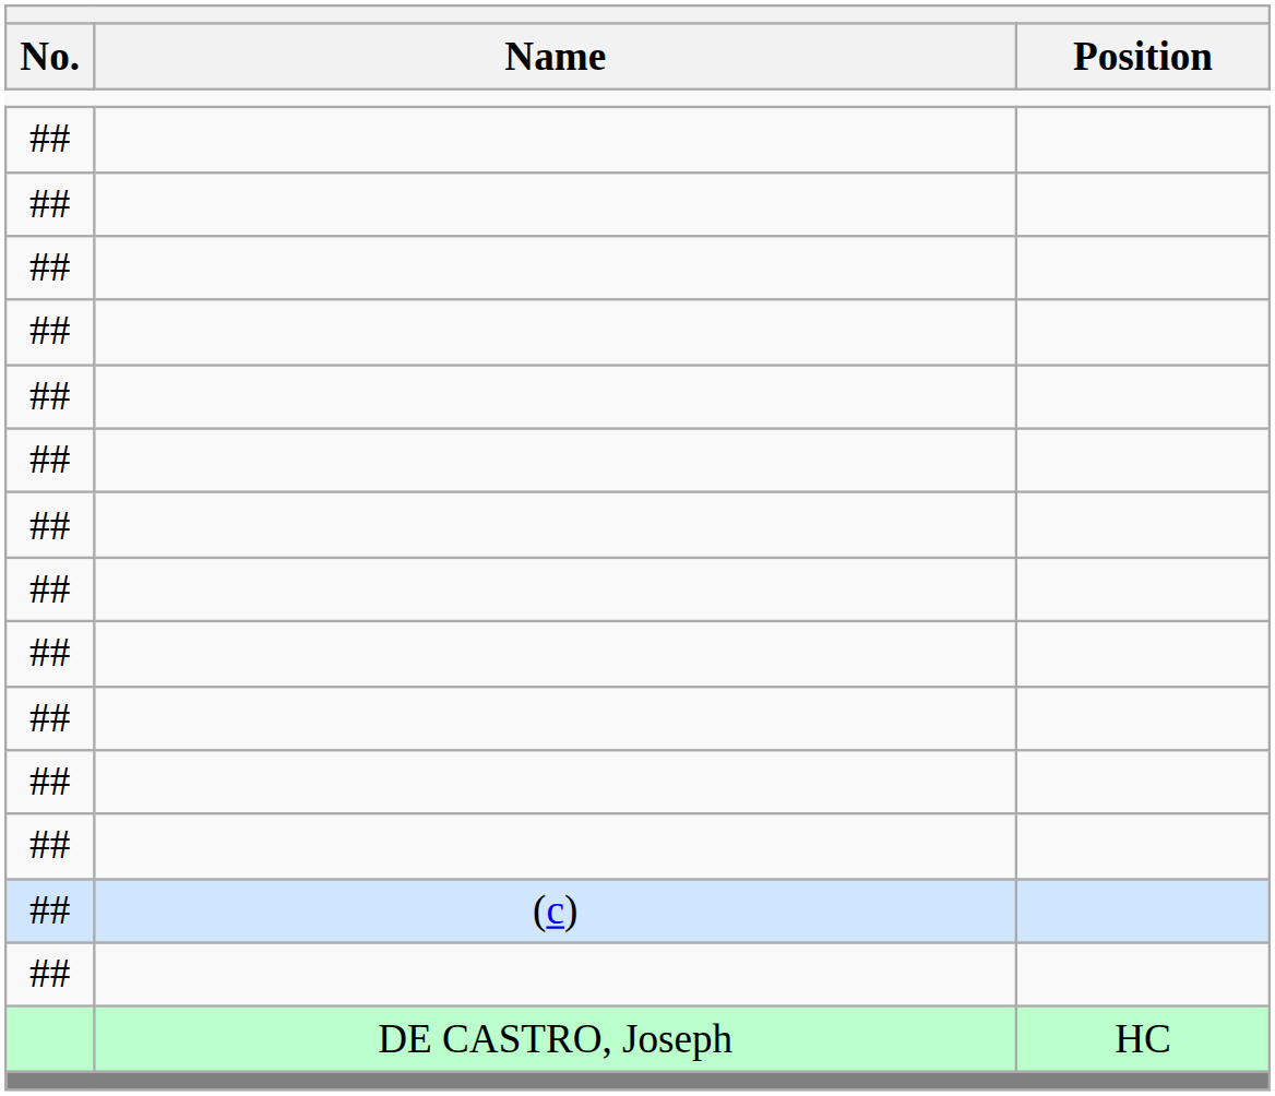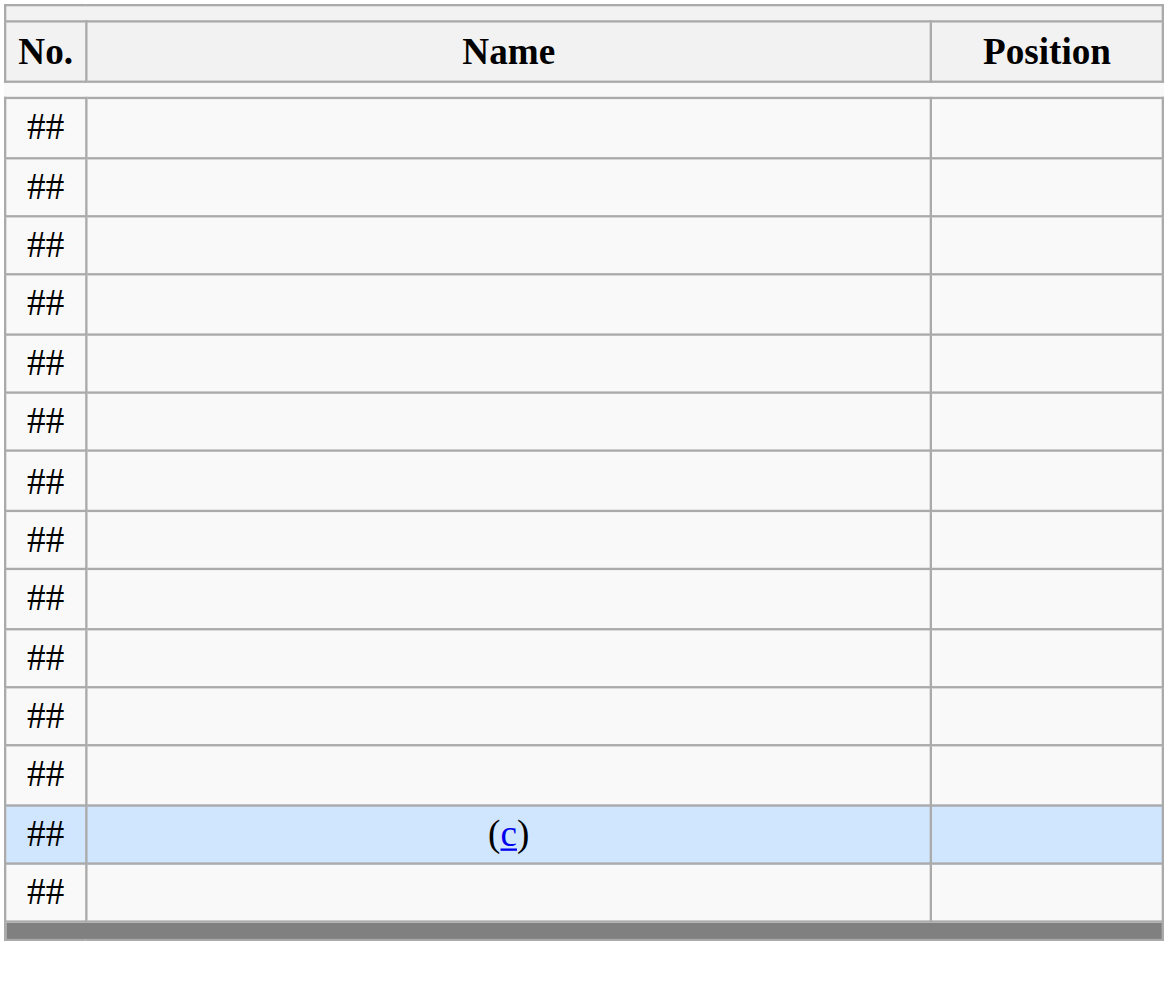 <table class='wikitable mw-collapsible mw-collapsed' style="text-align: center; width: 500px; border: none">
 <tr>
 <th style='text-align: left;' colspan=3></th>
 </tr>
 <tr>
 <th style='width: 7%;'>No.</th>
 <th>Name</th>
 <th style='width: 20%;'>Position</th>
 </tr>
 <tr>
 <td style='border: none;'></td>
 </tr>
 <tr>
 <td>##</td>
 <td></td>
 <td></td>
 </tr>
 <tr>
 <td>##</td>
 <td></td>
 <td></td>
 </tr>
 <tr>
 <td>##</td>
 <td></td>
 <td></td>
 </tr>
 <tr>
 <td>##</td>
 <td></td>
 <td></td>
 </tr>
 <tr>
 <td>##</td>
 <td></td>
 <td></td>
 </tr>
 <tr>
 <td>##</td>
 <td></td>
 <td></td>
 </tr>
 <tr>
 <td>##</td>
 <td></td>
 <td></td>
 </tr>
 <tr>
 <td>##</td>
 <td></td>
 <td></td>
 </tr>
 <tr>
 <td>##</td>
 <td></td>
 <td></td>
 </tr>
 <tr>
 <td>##</td>
 <td></td>
 <td></td>
 </tr>
 <tr>
 <td>##</td>
 <td></td>
 <td></td>
 </tr>
 <tr>
 <td>##</td>
 <td></td>
 <td></td>
 </tr>
 <tr bgcolor=#D0E6FF>
 <td>##</td>
 <td>(<a href='#'>c</a>)</td>
 <td></td>
 </tr>
 <tr>
 <td>##</td>
 <td></td>
 <td></td>
 </tr>
-<tr bgcolor=#BBFFCC>
-<td></td>
-<td>DE CASTRO, Joseph</td>
-<td>HC</td>
-</tr>
 <tr>
 <th style='background: grey;' colspan=3></th>
 </tr>
 </table>
